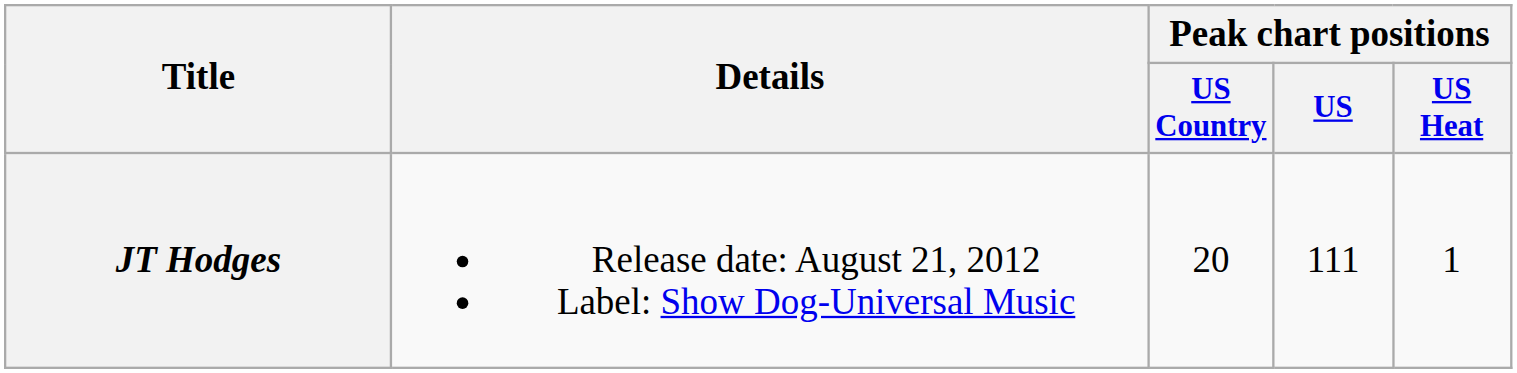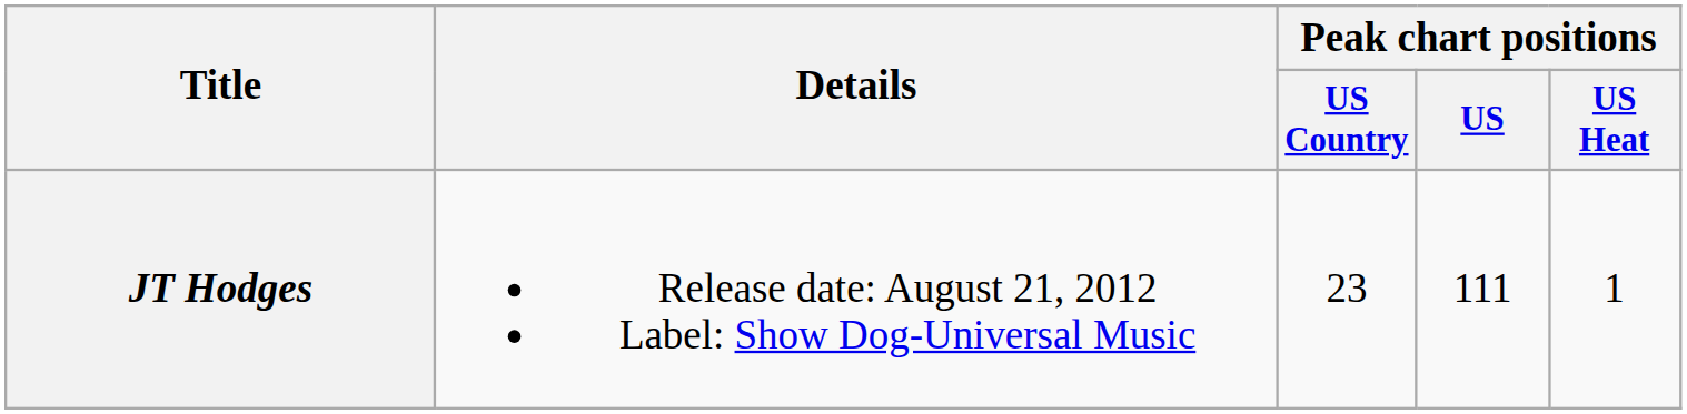 <table class="wikitable plainrowheaders" style="text-align:center;">
 <tr>
 <th rowspan="2" style="width:10em;">Title</th>
 <th rowspan="2" style="width:20em;">Details</th>
 <th colspan="3">Peak chart positions</th>
 </tr>
 <tr style="font-size:smaller;">
 <th width="45"><a href='#'>US Country</a><br></th>
 <th width="45"><a href='#'>US</a><br></th>
 <th width="45"><a href='#'>US<br>Heat</a><br></th>
 </tr>
 <tr>
 <th scope="row"><em>JT Hodges</em></th>
 <td><br><ul><li>Release date: August 21, 2012</li><li>Label: <a href='#'>Show Dog-Universal Music</a></li></ul></td>
-<td>20</td>
+<td>23</td>
 <td>111</td>
 <td>1</td>
 </tr>
 </table>
